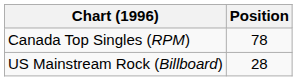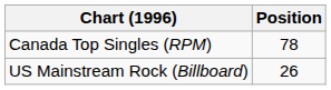 <table class="wikitable sortable">
 <tr>
 <th>Chart (1996)</th>
 <th>Position</th>
 </tr>
 <tr>
 <td align="left">Canada Top Singles (<em>RPM</em>)</td>
 <td align="center">78</td>
 </tr>
 <tr>
 <td align="left">US Mainstream Rock (<em>Billboard</em>)</td>
-<td align="center">28</td>
+<td align="center">26</td>
 </tr>
 </table>
